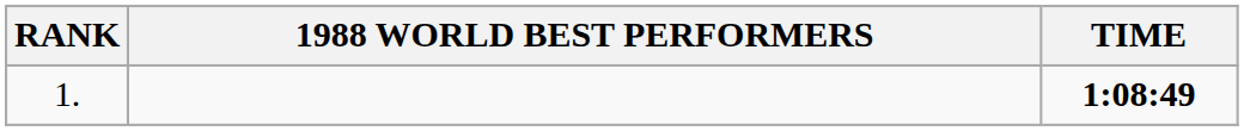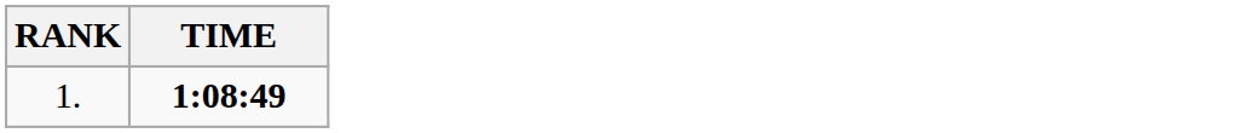 <table class="wikitable" style="border-collapse: collapse; font-size: 90%;">
 <tr>
 <th>RANK</th>
-<th align="center" style="width: 25em">1988 WORLD BEST PERFORMERS</th>
 <th align="center" style="width: 5em">TIME</th>
 </tr>
 <tr>
 <td align="center">1.</td>
-<td></td>
 <td align="center"><strong>1:08:49</strong></td>
 </tr>
 </table>
